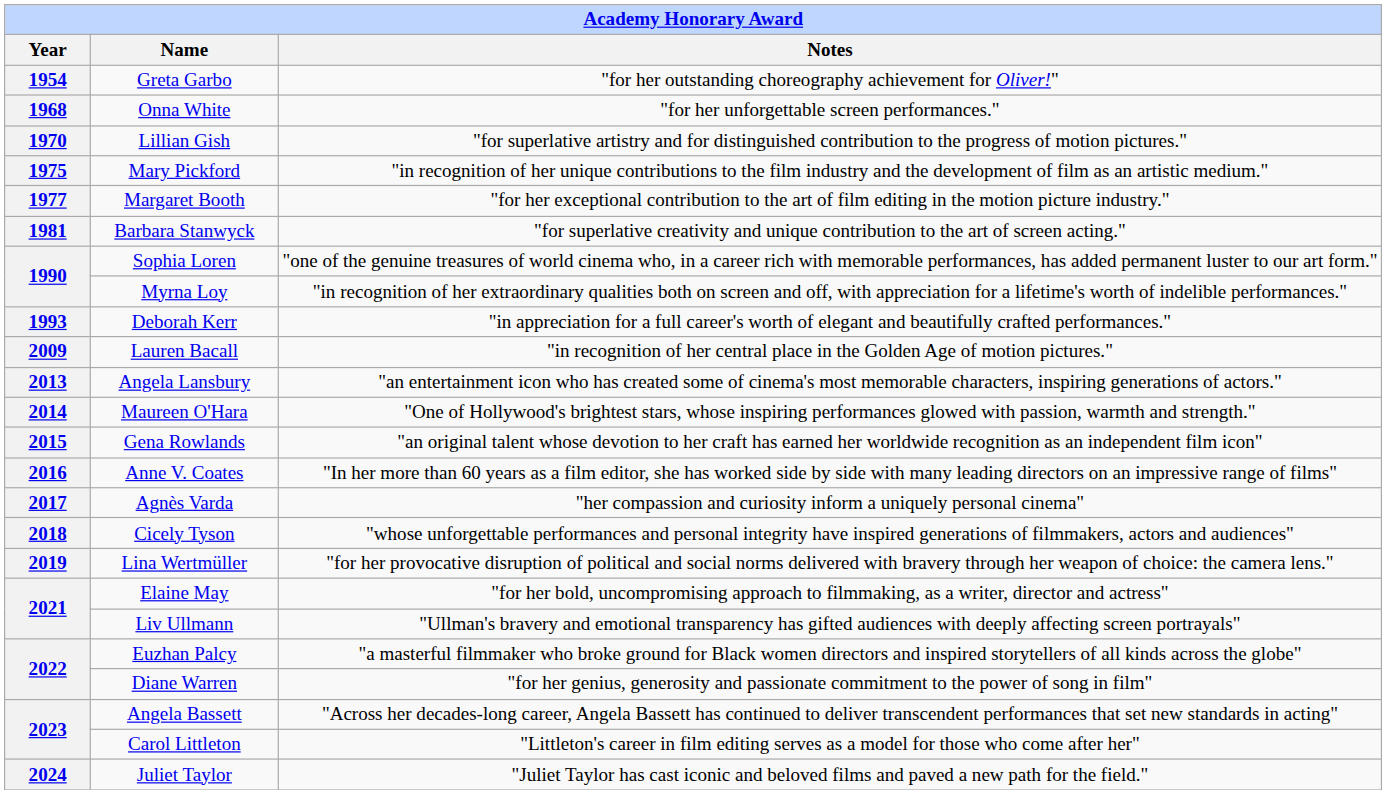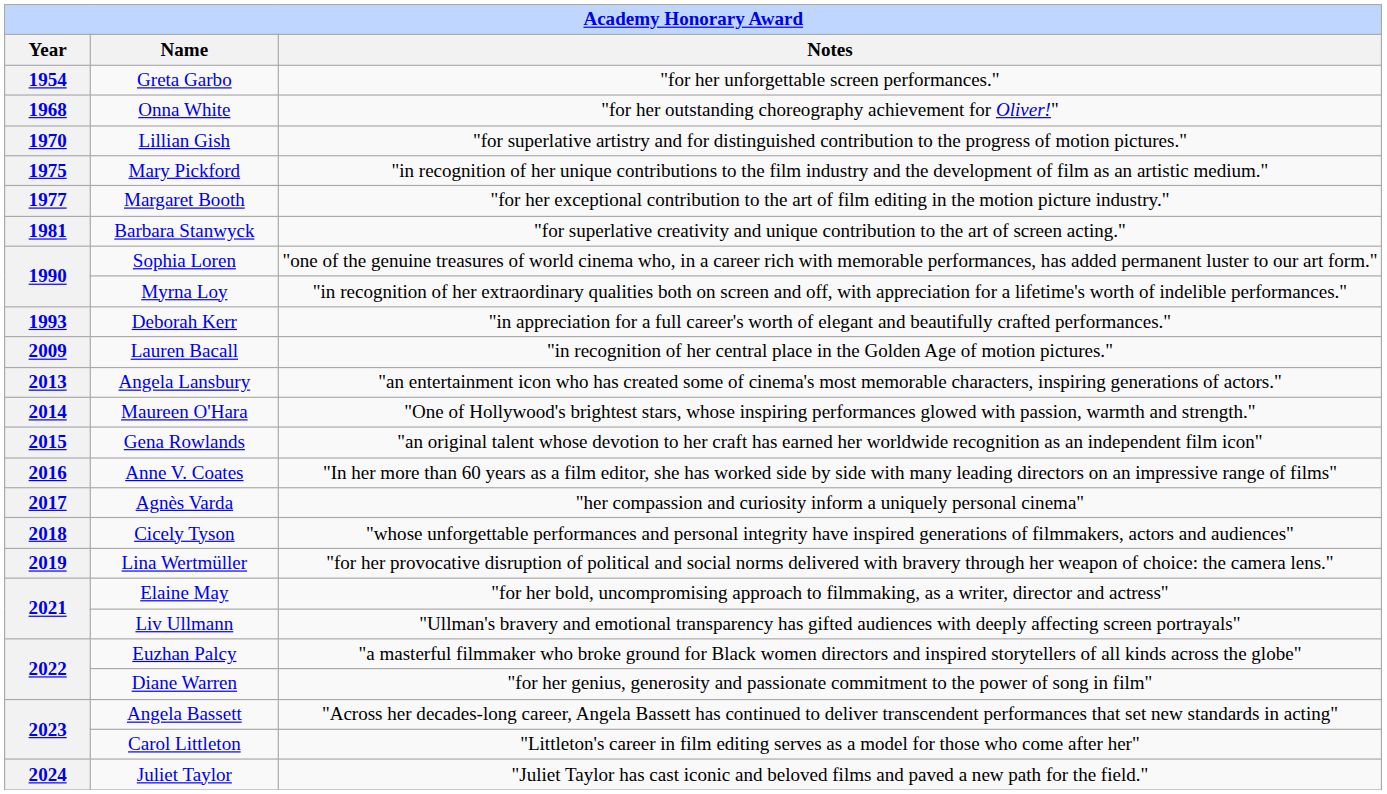 <table class="wikitable" style="text-align: center">
 <tr ---- bgcolor="#bfd7ff">
 <td colspan=3 align=center><strong><a href='#'>Academy Honorary Award</a></strong></td>
 </tr>
 <tr ---- bgcolor="#ebf5ff">
 <th width="65">Year</th>
 <th width="150">Name</th>
 <th>Notes</th>
 </tr>
 <tr>
 <th><a href='#'>1954</a></th>
 <td><a href='#'>Greta Garbo</a></td>
-<td>"for her outstanding choreography achievement for <em><a href='#'>Oliver!</a></em>"</td>
+<td>"for her unforgettable screen performances."</td>
 </tr>
 <tr>
 <th><a href='#'>1968</a></th>
 <td><a href='#'>Onna White</a></td>
-<td>"for her unforgettable screen performances."</td>
+<td>"for her outstanding choreography achievement for <em><a href='#'>Oliver!</a></em>"</td>
 </tr>
 <tr>
 <th><a href='#'>1970</a></th>
 <td><a href='#'>Lillian Gish</a></td>
 <td>"for superlative artistry and for distinguished contribution to the progress of motion pictures."</td>
 </tr>
 <tr>
 <th><a href='#'>1975</a></th>
 <td><a href='#'>Mary Pickford</a></td>
 <td>"in recognition of her unique contributions to the film industry and the development of film as an artistic medium."</td>
 </tr>
 <tr>
 <th><a href='#'>1977</a></th>
 <td><a href='#'>Margaret Booth</a></td>
 <td>"for her exceptional contribution to the art of film editing in the motion picture industry."</td>
 </tr>
 <tr>
 <th><a href='#'>1981</a></th>
 <td><a href='#'>Barbara Stanwyck</a></td>
 <td>"for superlative creativity and unique contribution to the art of screen acting."</td>
 </tr>
 <tr>
 <th rowspan="2"><a href='#'>1990</a><br></th>
 <td><a href='#'>Sophia Loren</a></td>
 <td>"one of the genuine treasures of world cinema who, in a career rich with memorable performances, has added permanent luster to our art form."</td>
 </tr>
 <tr>
 <td><a href='#'>Myrna Loy</a></td>
 <td>"in recognition of her extraordinary qualities both on screen and off, with appreciation for a lifetime's worth of indelible performances."</td>
 </tr>
 <tr>
 <th><a href='#'>1993</a></th>
 <td><a href='#'>Deborah Kerr</a></td>
 <td>"in appreciation for a full career's worth of elegant and beautifully crafted performances."</td>
 </tr>
 <tr>
 <th><a href='#'>2009</a></th>
 <td><a href='#'>Lauren Bacall</a></td>
 <td>"in recognition of her central place in the Golden Age of motion pictures."</td>
 </tr>
 <tr>
 <th><a href='#'>2013</a></th>
 <td><a href='#'>Angela Lansbury</a></td>
 <td>"an entertainment icon who has created some of cinema's most memorable characters, inspiring generations of actors."</td>
 </tr>
 <tr>
 <th><a href='#'>2014</a></th>
 <td><a href='#'>Maureen O'Hara</a></td>
 <td>"One of Hollywood's brightest stars, whose inspiring performances glowed with passion, warmth and strength."</td>
 </tr>
 <tr>
 <th><a href='#'>2015</a></th>
 <td><a href='#'>Gena Rowlands</a></td>
 <td>"an original talent whose devotion to her craft has earned her worldwide recognition as an independent film icon"</td>
 </tr>
 <tr>
 <th><a href='#'>2016</a></th>
 <td><a href='#'>Anne V. Coates</a></td>
 <td>"In her more than 60 years as a film editor, she has worked side by side with many leading directors on an impressive range of films"</td>
 </tr>
 <tr>
 <th><a href='#'>2017</a></th>
 <td><a href='#'>Agnès Varda</a></td>
 <td>"her compassion and curiosity inform a uniquely personal cinema"</td>
 </tr>
 <tr>
 <th><a href='#'>2018</a></th>
 <td><a href='#'>Cicely Tyson</a></td>
 <td>"whose unforgettable performances and personal integrity have inspired generations of filmmakers, actors and audiences"</td>
 </tr>
 <tr>
 <th><a href='#'>2019</a></th>
 <td><a href='#'>Lina Wertmüller</a></td>
 <td>"for her provocative disruption of political and social norms delivered with bravery through her weapon of choice: the camera lens."</td>
 </tr>
 <tr>
 <th rowspan="2"><a href='#'>2021</a></th>
 <td><a href='#'>Elaine May</a></td>
 <td>"for her bold, uncompromising approach to filmmaking, as a writer, director and actress"</td>
 </tr>
 <tr>
 <td><a href='#'>Liv Ullmann</a></td>
 <td>"Ullman's bravery and emotional transparency has gifted audiences with deeply affecting screen portrayals"</td>
 </tr>
 <tr>
 <th rowspan="2"><a href='#'>2022</a></th>
 <td><a href='#'>Euzhan Palcy</a></td>
 <td>"a masterful filmmaker who broke ground for Black women directors and inspired storytellers of all kinds across the globe"</td>
 </tr>
 <tr>
 <td><a href='#'>Diane Warren</a></td>
 <td>"for her genius, generosity and passionate commitment to the power of song in film"</td>
 </tr>
 <tr>
 <th rowspan="2"><a href='#'>2023</a></th>
 <td><a href='#'>Angela Bassett</a></td>
 <td>"Across her decades-long career, Angela Bassett has continued to deliver transcendent performances that set new standards in acting"</td>
 </tr>
 <tr>
 <td><a href='#'>Carol Littleton</a></td>
 <td>"Littleton's career in film editing serves as a model for those who come after her"</td>
 </tr>
 <tr>
 <th><a href='#'>2024</a></th>
 <td><a href='#'>Juliet Taylor</a></td>
 <td>"Juliet Taylor has cast iconic and beloved films and paved a new path for the field."</td>
 </tr>
 </table>
